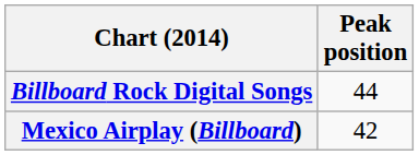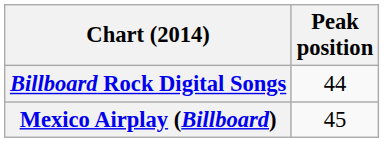 <table class="wikitable">
 <tr>
 <th>Chart (2014)</th>
 <th>Peak<br>position</th>
 </tr>
 <tr>
 <th scope="row"><a href='#'><em>Billboard</em> Rock Digital Songs</a></th>
 <td align="center">44</td>
 </tr>
 <tr>
 <th scope="row"><a href='#'>Mexico Airplay</a> (<em><a href='#'>Billboard</a></em>)</th>
-<td style="text-align:center">42</td>
+<td style="text-align:center">45</td>
 </tr>
 </table>
